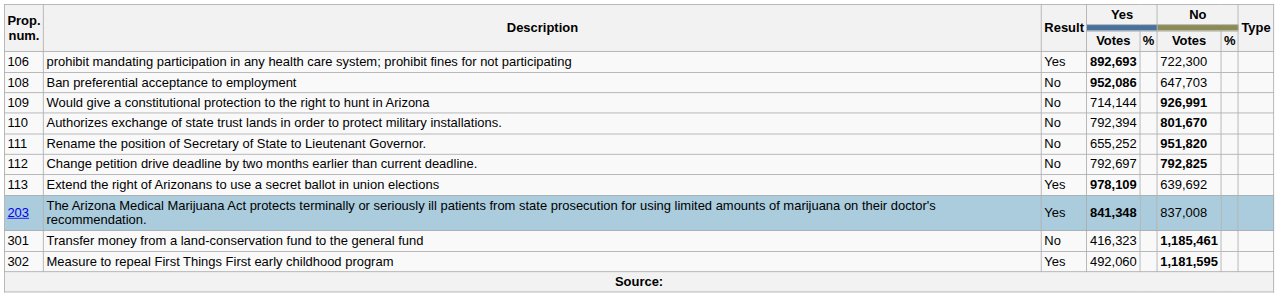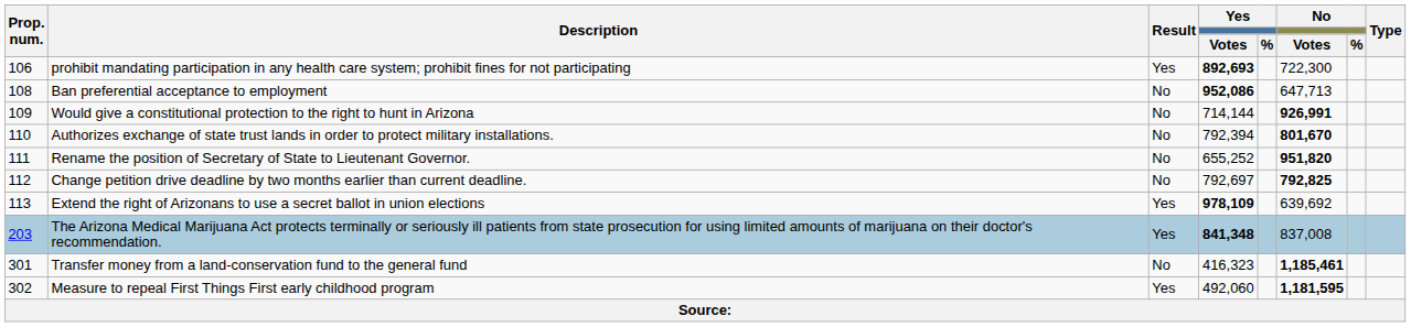 <table class="wikitable sortable">
 <tr>
 <th rowspan="3">Prop.<br>num.</th>
 <th rowspan="3">Description</th>
 <th rowspan="3">Result</th>
 <th colspan="2">Yes</th>
 <th colspan="2">No</th>
 <th rowspan="3">Type</th>
 </tr>
 <tr>
 <th colspan="2" style= "background: #47729E;";></th>
 <th colspan="2" style="background: #8B8B54;";></th>
 </tr>
 <tr>
 <th>Votes</th>
 <th>%</th>
 <th>Votes</th>
 <th>%</th>
 </tr>
 <tr>
 <td>106</td>
 <td>prohibit mandating participation in any health care system; prohibit fines for not participating</td>
 <td> Yes</td>
 <td><strong>892,693</strong></td>
 <td></td>
 <td>722,300</td>
 <td></td>
 <td></td>
 </tr>
 <tr>
 <td>108</td>
 <td>Ban preferential acceptance to employment</td>
 <td> No</td>
 <td><strong>952,086</strong></td>
 <td></td>
-<td>647,703</td>
+<td>647,713</td>
 <td></td>
 <td></td>
 </tr>
 <tr>
 <td>109</td>
 <td>Would give a constitutional protection to the right to hunt in Arizona</td>
 <td> No</td>
 <td>714,144</td>
 <td></td>
 <td><strong>926,991</strong></td>
 <td></td>
 <td></td>
 </tr>
 <tr>
 <td>110</td>
 <td>Authorizes exchange of state trust lands in order to protect military installations.</td>
 <td> No</td>
 <td>792,394</td>
 <td></td>
 <td><strong>801,670</strong></td>
 <td></td>
 <td></td>
 </tr>
 <tr>
 <td>111</td>
 <td>Rename the position of Secretary of State to Lieutenant Governor.</td>
 <td> No</td>
 <td>655,252</td>
 <td></td>
 <td><strong>951,820</strong></td>
 <td></td>
 <td></td>
 </tr>
 <tr>
 <td>112</td>
 <td>Change petition drive deadline by two months earlier than current deadline.</td>
 <td> No</td>
 <td>792,697</td>
 <td></td>
 <td><strong>792,825</strong></td>
 <td></td>
 <td></td>
 </tr>
 <tr>
 <td>113</td>
 <td>Extend the right of Arizonans to use a secret ballot in union elections</td>
 <td> Yes</td>
 <td><strong>978,109</strong></td>
 <td></td>
 <td>639,692</td>
 <td></td>
 <td></td>
 </tr>
 <tr bgcolor="#aaccdd">
 <td><a href='#'>203</a></td>
 <td>The Arizona Medical Marijuana Act protects terminally or seriously ill patients from state prosecution for using limited amounts of marijuana on their doctor's recommendation.</td>
 <td> Yes</td>
 <td><strong>841,348</strong></td>
 <td></td>
 <td>837,008</td>
 <td></td>
 <td></td>
 </tr>
 <tr>
 <td>301</td>
 <td>Transfer money from a land-conservation fund to the general fund</td>
 <td> No</td>
 <td>416,323</td>
 <td></td>
 <td><strong>1,185,461</strong></td>
 <td></td>
 <td></td>
 </tr>
 <tr>
 <td>302</td>
 <td>Measure to repeal First Things First early childhood program</td>
 <td> Yes</td>
 <td>492,060</td>
 <td></td>
 <td><strong>1,181,595</strong></td>
 <td></td>
 <td></td>
 </tr>
 <tr>
 <th colspan="8">Source:</th>
 </tr>
 </table>
